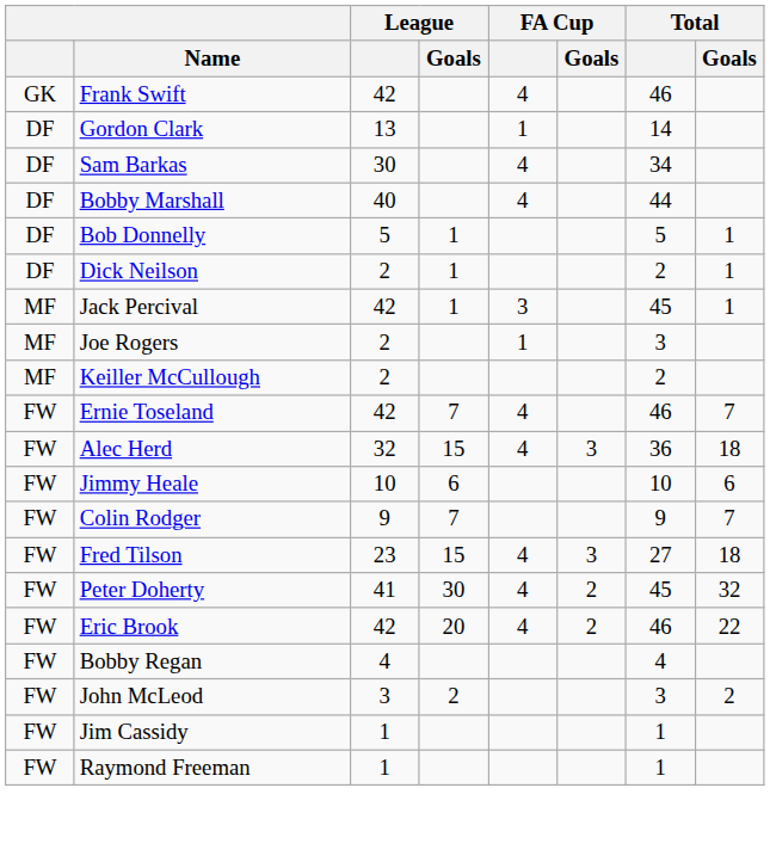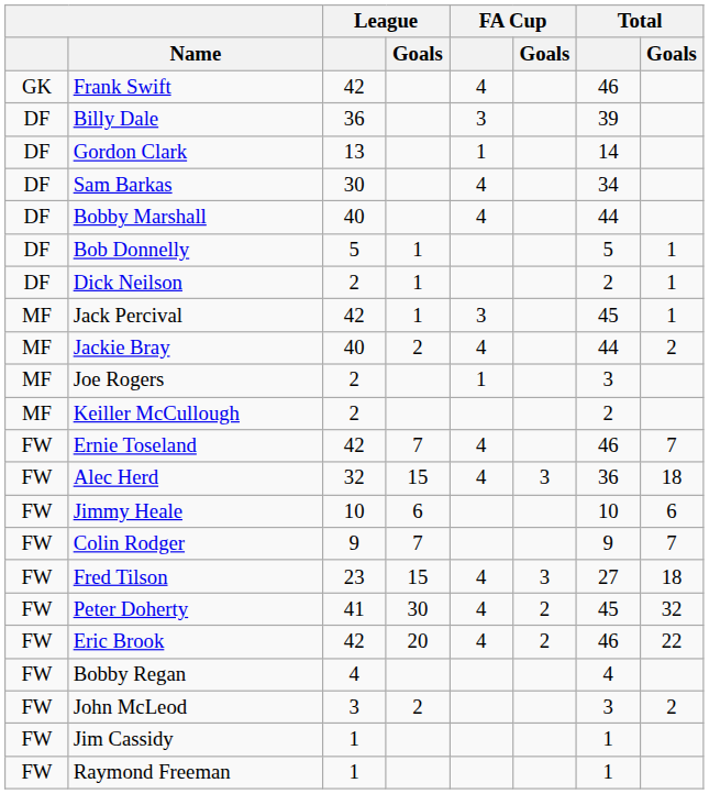 <table class="wikitable" style="text-align: center;">
 <tr>
 <th colspan=2></th>
 <th colspan=2>League</th>
 <th colspan=2>FA Cup</th>
 <th colspan=2>Total</th>
 </tr>
 <tr>
 <th width=42></th>
 <th width=190>Name</th>
 <th width=42></th>
 <th width=42>Goals</th>
 <th width=42></th>
 <th width=42>Goals</th>
 <th width=42></th>
 <th width=42>Goals</th>
 </tr>
 <tr>
 <td>GK</td>
 <td align=left> <a href='#'>Frank Swift</a></td>
 <td>42</td>
 <td></td>
 <td>4</td>
 <td></td>
 <td>46</td>
+<td></td>
+</tr>
+<tr>
+<td>DF</td>
+<td align=left> <a href='#'>Billy Dale</a></td>
+<td>36</td>
+<td></td>
+<td>3</td>
+<td></td>
+<td>39</td>
 <td></td>
 </tr>
 <tr>
 <td>DF</td>
 <td align=left> <a href='#'>Gordon Clark</a></td>
 <td>13</td>
 <td></td>
 <td>1</td>
 <td></td>
 <td>14</td>
 <td></td>
 </tr>
 <tr>
 <td>DF</td>
 <td align=left> <a href='#'>Sam Barkas</a></td>
 <td>30</td>
 <td></td>
 <td>4</td>
 <td></td>
 <td>34</td>
 <td></td>
 </tr>
 <tr>
 <td>DF</td>
 <td align=left> <a href='#'>Bobby Marshall</a></td>
 <td>40</td>
 <td></td>
 <td>4</td>
 <td></td>
 <td>44</td>
 <td></td>
 </tr>
 <tr>
 <td>DF</td>
 <td align=left> <a href='#'>Bob Donnelly</a></td>
 <td>5</td>
 <td>1</td>
 <td></td>
 <td></td>
 <td>5</td>
 <td>1</td>
 </tr>
 <tr>
 <td>DF</td>
 <td align=left> <a href='#'>Dick Neilson</a></td>
 <td>2</td>
 <td>1</td>
 <td></td>
 <td></td>
 <td>2</td>
 <td>1</td>
 </tr>
 <tr>
 <td>MF</td>
 <td align=left> Jack Percival</td>
 <td>42</td>
 <td>1</td>
 <td>3</td>
 <td></td>
 <td>45</td>
 <td>1</td>
+</tr>
+<tr>
+<td>MF</td>
+<td align=left> <a href='#'>Jackie Bray</a></td>
+<td>40</td>
+<td>2</td>
+<td>4</td>
+<td></td>
+<td>44</td>
+<td>2</td>
 </tr>
 <tr>
 <td>MF</td>
 <td align=left>Joe Rogers</td>
 <td>2</td>
 <td></td>
 <td>1</td>
 <td></td>
 <td>3</td>
 <td></td>
 </tr>
 <tr>
 <td>MF</td>
 <td align=left> <a href='#'>Keiller McCullough</a></td>
 <td>2</td>
 <td></td>
 <td></td>
 <td></td>
 <td>2</td>
 <td></td>
 </tr>
 <tr>
 <td>FW</td>
 <td align=left> <a href='#'>Ernie Toseland</a></td>
 <td>42</td>
 <td>7</td>
 <td>4</td>
 <td></td>
 <td>46</td>
 <td>7</td>
 </tr>
 <tr>
 <td>FW</td>
 <td align=left> <a href='#'>Alec Herd</a></td>
 <td>32</td>
 <td>15</td>
 <td>4</td>
 <td>3</td>
 <td>36</td>
 <td>18</td>
 </tr>
 <tr>
 <td>FW</td>
 <td align=left> <a href='#'>Jimmy Heale</a></td>
 <td>10</td>
 <td>6</td>
 <td></td>
 <td></td>
 <td>10</td>
 <td>6</td>
 </tr>
 <tr>
 <td>FW</td>
 <td align=left> <a href='#'>Colin Rodger</a></td>
 <td>9</td>
 <td>7</td>
 <td></td>
 <td></td>
 <td>9</td>
 <td>7</td>
 </tr>
 <tr>
 <td>FW</td>
 <td align=left> <a href='#'>Fred Tilson</a></td>
 <td>23</td>
 <td>15</td>
 <td>4</td>
 <td>3</td>
 <td>27</td>
 <td>18</td>
 </tr>
 <tr>
 <td>FW</td>
 <td align=left> <a href='#'>Peter Doherty</a></td>
 <td>41</td>
 <td>30</td>
 <td>4</td>
 <td>2</td>
 <td>45</td>
 <td>32</td>
 </tr>
 <tr>
 <td>FW</td>
 <td align=left> <a href='#'>Eric Brook</a></td>
 <td>42</td>
 <td>20</td>
 <td>4</td>
 <td>2</td>
 <td>46</td>
 <td>22</td>
 </tr>
 <tr>
 <td>FW</td>
 <td align=left>Bobby Regan</td>
 <td>4</td>
 <td></td>
 <td></td>
 <td></td>
 <td>4</td>
 <td></td>
 </tr>
 <tr>
 <td>FW</td>
 <td align=left>John McLeod</td>
 <td>3</td>
 <td>2</td>
 <td></td>
 <td></td>
 <td>3</td>
 <td>2</td>
 </tr>
 <tr>
 <td>FW</td>
 <td align=left>Jim Cassidy</td>
 <td>1</td>
 <td></td>
 <td></td>
 <td></td>
 <td>1</td>
 <td></td>
 </tr>
 <tr>
 <td>FW</td>
 <td align=left>Raymond Freeman</td>
 <td>1</td>
 <td></td>
 <td></td>
 <td></td>
 <td>1</td>
 <td></td>
 </tr>
 </table>
